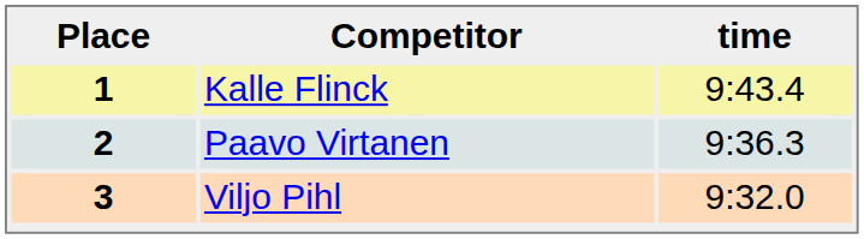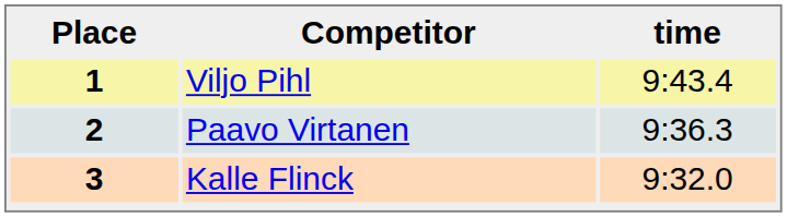 <table style="border-style:solid;border-width:1px;border-color:#808080;background-color:#EFEFEF" cellspacing="2" cellpadding="2" width="380px">
 <tr bgcolor="#EFEFEF">
 <th align=center>Place</th>
 <th align=center>Competitor</th>
 <th align=center>time</th>
 </tr>
 <tr align="center" valign="top" bgcolor="#F7F6A8">
 <th>1</th>
-<td align="left"> <a href='#'>Kalle Flinck</a></td>
+<td align="left"> <a href='#'>Viljo Pihl</a></td>
 <td align="center">9:43.4</td>
 </tr>
 <tr align="center" valign="top" bgcolor="#DCE5E5">
 <th>2</th>
 <td align="left"> <a href='#'>Paavo Virtanen</a></td>
 <td align="center">9:36.3</td>
 </tr>
 <tr align="center" valign="top" bgcolor="#FFDAB9">
 <th>3</th>
-<td align="left"> <a href='#'>Viljo Pihl</a></td>
+<td align="left"> <a href='#'>Kalle Flinck</a></td>
 <td align="center">9:32.0</td>
 </tr>
 <tr align="center" valign="top" bgcolor="#FFFFFF">
 </tr>
 </table>
